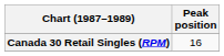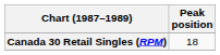 <table class="wikitable sortable plainrowheaders" style="text-align:center">
 <tr>
 <th>Chart (1987–1989)</th>
 <th>Peak<br>position</th>
 </tr>
 <tr>
 </tr>
 <tr>
 </tr>
 <tr>
 <th scope="row">Canada 30 Retail Singles (<em><a href='#'>RPM</a></em>)</th>
-<td>16</td>
+<td>18</td>
 </tr>
 <tr>
 </tr>
 <tr>
 </tr>
 <tr>
 </tr>
 <tr>
 </tr>
 <tr>
 </tr>
 <tr>
 </tr>
 <tr>
 </tr>
 </table>
